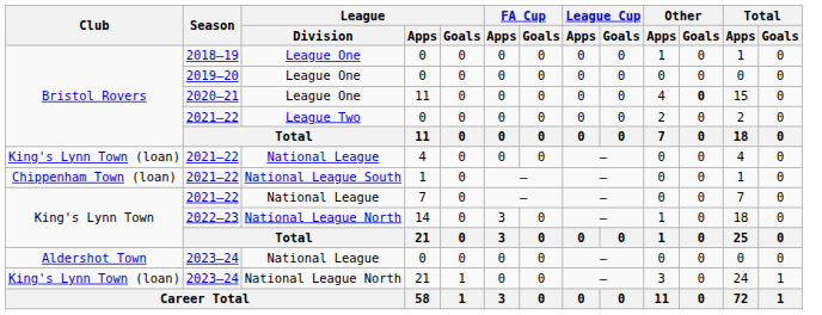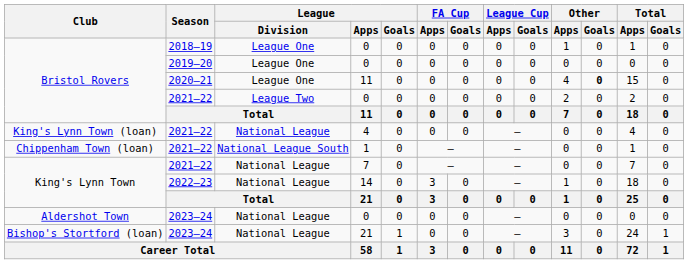 <table class="wikitable" style="text-align: center">
 <tr>
 <th rowspan="2">Club</th>
 <th rowspan="2">Season</th>
 <th colspan="3">League</th>
 <th colspan="2"><a href='#'>FA Cup</a></th>
 <th colspan="2"><a href='#'>League Cup</a></th>
 <th colspan="2">Other</th>
 <th colspan="2">Total</th>
 </tr>
 <tr>
 <th>Division</th>
 <th>Apps</th>
 <th>Goals</th>
 <th>Apps</th>
 <th>Goals</th>
 <th>Apps</th>
 <th>Goals</th>
 <th>Apps</th>
 <th>Goals</th>
 <th>Apps</th>
 <th>Goals</th>
 </tr>
 <tr>
 <td rowspan="5"><a href='#'>Bristol Rovers</a></td>
 <td><a href='#'>2018–19</a></td>
 <td><a href='#'>League One</a></td>
 <td>0</td>
 <td>0</td>
 <td>0</td>
 <td>0</td>
 <td>0</td>
 <td>0</td>
 <td>1</td>
 <td>0</td>
 <td>1</td>
 <td>0</td>
 </tr>
 <tr>
 <td><a href='#'>2019–20</a></td>
 <td>League One</td>
 <td>0</td>
 <td>0</td>
 <td>0</td>
 <td>0</td>
 <td>0</td>
 <td>0</td>
 <td>0</td>
 <td>0</td>
 <td>0</td>
 <td>0</td>
 </tr>
 <tr>
 <td><a href='#'>2020–21</a></td>
 <td>League One</td>
 <td>11</td>
 <td>0</td>
 <td>0</td>
 <td>0</td>
 <td>0</td>
 <td>0</td>
 <td>4</td>
 <td><strong>0</strong></td>
 <td>15</td>
 <td>0</td>
 </tr>
 <tr>
 <td><a href='#'>2021–22</a></td>
 <td><a href='#'>League Two</a></td>
 <td>0</td>
 <td>0</td>
 <td>0</td>
 <td>0</td>
 <td>0</td>
 <td>0</td>
 <td>2</td>
 <td>0</td>
 <td>2</td>
 <td>0</td>
 </tr>
 <tr>
 <th colspan="2">Total</th>
 <th>11</th>
 <th>0</th>
 <th>0</th>
 <th>0</th>
 <th>0</th>
 <th>0</th>
 <th>7</th>
 <th>0</th>
 <th>18</th>
 <th>0</th>
 </tr>
 <tr>
 <td><a href='#'>King's Lynn Town</a> (loan)</td>
 <td><a href='#'>2021–22</a></td>
 <td><a href='#'>National League</a></td>
 <td>4</td>
 <td>0</td>
 <td>0</td>
 <td>0</td>
 <td colspan="2">—</td>
 <td>0</td>
 <td>0</td>
 <td>4</td>
 <td>0</td>
 </tr>
 <tr>
 <td><a href='#'>Chippenham Town</a> (loan)</td>
 <td><a href='#'>2021–22</a></td>
 <td><a href='#'>National League South</a></td>
 <td>1</td>
 <td>0</td>
 <td colspan="2">—</td>
 <td colspan="2">—</td>
 <td>0</td>
 <td>0</td>
 <td>1</td>
 <td>0</td>
 </tr>
 <tr>
 <td rowspan="3">King's Lynn Town</td>
 <td><a href='#'>2021–22</a></td>
 <td>National League</td>
 <td>7</td>
 <td>0</td>
 <td colspan="2">—</td>
 <td colspan="2">—</td>
 <td>0</td>
 <td>0</td>
 <td>7</td>
 <td>0</td>
 </tr>
 <tr>
 <td><a href='#'>2022–23</a></td>
-<td><a href='#'>National League North</a></td>
+<td>National League</td>
 <td>14</td>
 <td>0</td>
 <td>3</td>
 <td>0</td>
 <td colspan="2">—</td>
 <td>1</td>
 <td>0</td>
 <td>18</td>
 <td>0</td>
 </tr>
 <tr>
 <th colspan="2">Total</th>
 <th>21</th>
 <th>0</th>
 <th>3</th>
 <th>0</th>
 <th>0</th>
 <th>0</th>
 <th>1</th>
 <th>0</th>
 <th>25</th>
 <th>0</th>
 </tr>
 <tr>
 <td><a href='#'>Aldershot Town</a></td>
 <td><a href='#'>2023–24</a></td>
 <td>National League</td>
 <td>0</td>
 <td>0</td>
 <td>0</td>
 <td>0</td>
 <td colspan="2">—</td>
 <td>0</td>
 <td>0</td>
 <td>0</td>
 <td>0</td>
 </tr>
 <tr>
-<td><a href='#'>King's Lynn Town</a> (loan)</td>
+<td><a href='#'>Bishop's Stortford</a> (loan)</td>
 <td><a href='#'>2023–24</a></td>
-<td>National League North</td>
+<td>National League</td>
 <td>21</td>
 <td>1</td>
 <td>0</td>
 <td>0</td>
 <td colspan="2">—</td>
 <td>3</td>
 <td>0</td>
 <td>24</td>
 <td>1</td>
 </tr>
 <tr>
 <th colspan="3">Career Total</th>
 <th>58</th>
 <th>1</th>
 <th>3</th>
 <th>0</th>
 <th>0</th>
 <th>0</th>
 <th>11</th>
 <th>0</th>
 <th>72</th>
 <th>1</th>
 </tr>
 </table>
